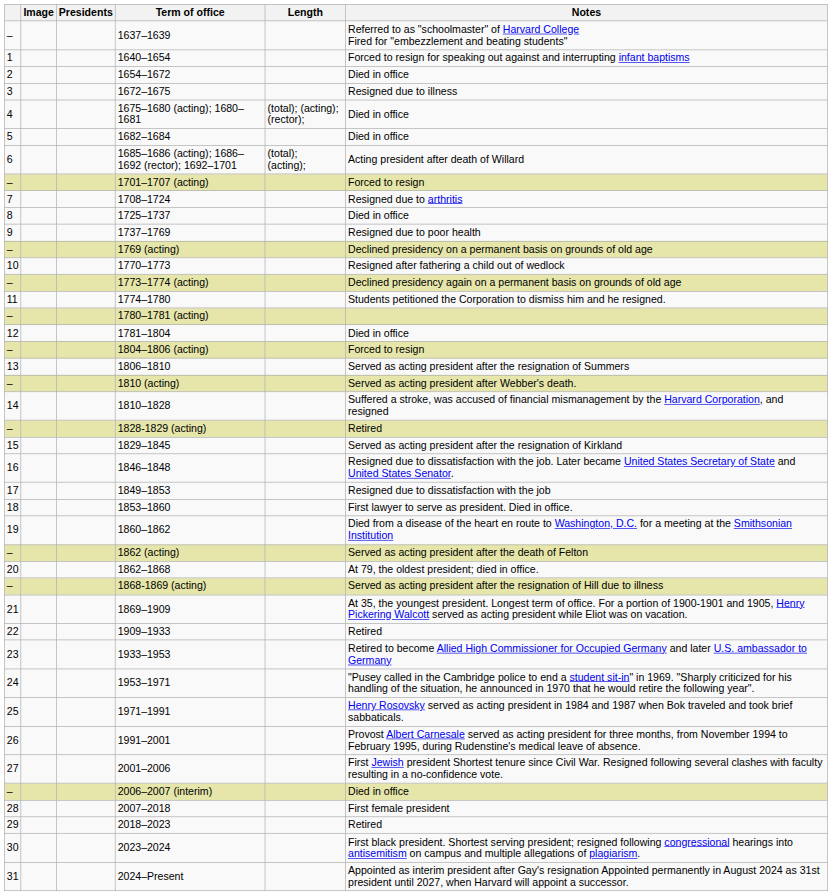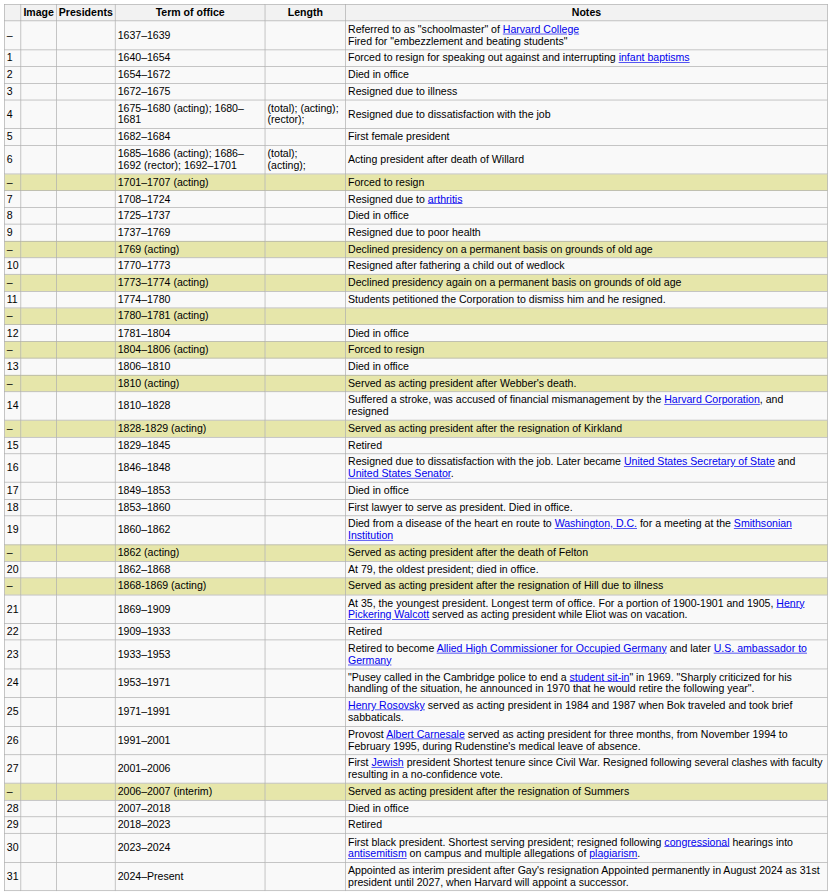 <table class="wikitable sortable">
 <tr>
 <th></th>
 <th class=unsortable>Image</th>
 <th>Presidents</th>
 <th>Term of office</th>
 <th>Length</th>
 <th class=unsortable>Notes</th>
 </tr>
 <tr>
 <td>–</td>
 <td></td>
 <td></td>
 <td>1637–1639</td>
 <td></td>
 <td>Referred to as "schoolmaster" of <a href='#'>Harvard College</a><br>Fired for "embezzlement and beating students"</td>
 </tr>
 <tr>
 <td>1</td>
 <td></td>
 <td></td>
 <td>1640–1654</td>
 <td></td>
 <td>Forced to resign for speaking out against and interrupting <a href='#'>infant baptisms</a></td>
 </tr>
 <tr>
 <td>2</td>
 <td></td>
 <td></td>
 <td>1654–1672</td>
 <td></td>
 <td>Died in office</td>
 </tr>
 <tr>
 <td>3</td>
 <td></td>
 <td></td>
 <td>1672–1675</td>
 <td></td>
 <td>Resigned due to illness</td>
 </tr>
 <tr>
 <td>4</td>
 <td></td>
 <td></td>
 <td>1675–1680 (acting); 1680–1681</td>
 <td> (total);  (acting);  (rector); </td>
-<td>Died in office</td>
+<td>Resigned due to dissatisfaction with the job</td>
 </tr>
 <tr>
 <td>5</td>
 <td></td>
 <td></td>
 <td>1682–1684</td>
 <td></td>
-<td>Died in office</td>
+<td>First female president</td>
 </tr>
 <tr>
 <td>6</td>
 <td></td>
 <td></td>
 <td>1685–1686 (acting); 1686–1692 (rector); 1692–1701</td>
 <td> (total);<br> (acting); </td>
 <td>Acting president after death of Willard</td>
 </tr>
 <tr bgcolor="#e6e6aa">
 <td>–</td>
 <td></td>
 <td></td>
 <td>1701–1707 (acting)</td>
 <td></td>
 <td>Forced to resign</td>
 </tr>
 <tr>
 <td>7</td>
 <td></td>
 <td></td>
 <td>1708–1724</td>
 <td></td>
 <td>Resigned due to <a href='#'>arthritis</a></td>
 </tr>
 <tr>
 <td>8</td>
 <td></td>
 <td></td>
 <td>1725–1737</td>
 <td></td>
 <td>Died in office</td>
 </tr>
 <tr>
 <td>9</td>
 <td></td>
 <td></td>
 <td>1737–1769</td>
 <td></td>
 <td>Resigned due to poor health</td>
 </tr>
 <tr bgcolor="#e6e6aa">
 <td>–</td>
 <td></td>
 <td></td>
 <td>1769 (acting)</td>
 <td></td>
 <td>Declined presidency on a permanent basis on grounds of old age</td>
 </tr>
 <tr>
 <td>10</td>
 <td></td>
 <td></td>
 <td>1770–1773</td>
 <td></td>
 <td>Resigned after fathering a child out of wedlock</td>
 </tr>
 <tr bgcolor="#e6e6aa">
 <td>–</td>
 <td></td>
 <td></td>
 <td>1773–1774 (acting)</td>
 <td></td>
 <td>Declined presidency again on a permanent basis on grounds of old age </td>
 </tr>
 <tr>
 <td>11</td>
 <td></td>
 <td></td>
 <td>1774–1780</td>
 <td></td>
 <td>Students petitioned the Corporation to dismiss him and he resigned.</td>
 </tr>
 <tr bgcolor="#e6e6aa">
 <td>–</td>
 <td></td>
 <td></td>
 <td>1780–1781 (acting)</td>
 <td></td>
 <td></td>
 </tr>
 <tr>
 <td>12</td>
 <td></td>
 <td></td>
 <td>1781–1804</td>
 <td></td>
 <td>Died in office</td>
 </tr>
 <tr bgcolor="#e6e6aa">
 <td>–</td>
 <td></td>
 <td></td>
 <td>1804–1806 (acting)</td>
 <td></td>
 <td>Forced to resign</td>
 </tr>
 <tr>
 <td>13</td>
 <td></td>
 <td></td>
 <td>1806–1810</td>
 <td></td>
-<td>Served as acting president after the resignation of Summers</td>
+<td>Died in office</td>
 </tr>
 <tr bgcolor="#e6e6aa">
 <td>–</td>
 <td></td>
 <td></td>
 <td>1810 (acting)</td>
 <td></td>
 <td>Served as acting president after Webber's death.</td>
 </tr>
 <tr>
 <td>14</td>
 <td></td>
 <td></td>
 <td>1810–1828</td>
 <td></td>
 <td>Suffered a stroke, was accused of financial mismanagement by the <a href='#'>Harvard Corporation</a>, and resigned </td>
 </tr>
 <tr bgcolor="#e6e6aa">
 <td>–</td>
 <td></td>
 <td></td>
 <td>1828-1829 (acting)</td>
 <td></td>
-<td>Retired</td>
+<td>Served as acting president after the resignation of Kirkland </td>
 </tr>
 <tr>
 <td>15</td>
 <td></td>
 <td></td>
 <td>1829–1845</td>
 <td></td>
-<td>Served as acting president after the resignation of Kirkland </td>
+<td>Retired</td>
 </tr>
 <tr>
 <td>16</td>
 <td></td>
 <td></td>
 <td>1846–1848</td>
 <td></td>
 <td>Resigned due to dissatisfaction with the job. Later became <a href='#'>United States Secretary of State</a> and <a href='#'>United States Senator</a>.</td>
 </tr>
 <tr>
 <td>17</td>
 <td></td>
 <td></td>
 <td>1849–1853</td>
 <td></td>
-<td>Resigned due to dissatisfaction with the job</td>
+<td>Died in office</td>
 </tr>
 <tr>
 <td>18</td>
 <td></td>
 <td></td>
 <td>1853–1860</td>
 <td></td>
 <td>First lawyer to serve as president. Died in office.</td>
 </tr>
 <tr>
 <td>19</td>
 <td></td>
 <td></td>
 <td>1860–1862</td>
 <td></td>
 <td>Died from a disease of the heart en route to <a href='#'>Washington, D.C.</a> for a meeting at the <a href='#'>Smithsonian Institution</a></td>
 </tr>
 <tr bgcolor="#e6e6aa">
 <td>–</td>
 <td></td>
 <td></td>
 <td>1862 (acting)</td>
 <td></td>
 <td>Served as acting president after the death of Felton</td>
 </tr>
 <tr>
 <td>20</td>
 <td></td>
 <td></td>
 <td>1862–1868</td>
 <td></td>
 <td>At 79, the oldest president; died in office.</td>
 </tr>
 <tr bgcolor="#e6e6aa">
 <td>–</td>
 <td></td>
 <td></td>
 <td>1868-1869 (acting)</td>
 <td></td>
 <td>Served as acting president after the resignation of Hill due to illness</td>
 </tr>
 <tr>
 <td>21</td>
 <td></td>
 <td></td>
 <td>1869–1909</td>
 <td></td>
 <td>At 35, the youngest president. Longest term of office. For a portion of 1900-1901 and 1905, <a href='#'>Henry Pickering Walcott</a> served as acting president while Eliot was on vacation.</td>
 </tr>
 <tr>
 <td>22</td>
 <td></td>
 <td></td>
 <td>1909–1933</td>
 <td></td>
 <td>Retired</td>
 </tr>
 <tr>
 <td>23</td>
 <td></td>
 <td></td>
 <td>1933–1953</td>
 <td></td>
 <td>Retired to become <a href='#'>Allied High Commissioner for Occupied Germany</a> and later <a href='#'>U.S. ambassador to Germany</a></td>
 </tr>
 <tr>
 <td>24</td>
 <td></td>
 <td></td>
 <td>1953–1971</td>
 <td></td>
 <td>"Pusey called in the Cambridge police to end a <a href='#'>student sit-in</a>" in 1969. "Sharply criticized for his handling of the situation, he announced in 1970 that he would retire the following year".</td>
 </tr>
 <tr>
 <td>25</td>
 <td></td>
 <td></td>
 <td>1971–1991</td>
 <td></td>
 <td><a href='#'>Henry Rosovsky</a> served as acting president in 1984 and 1987 when Bok traveled and took brief sabbaticals.</td>
 </tr>
 <tr>
 <td>26</td>
 <td></td>
 <td></td>
 <td>1991–2001</td>
 <td></td>
 <td>Provost <a href='#'>Albert Carnesale</a> served as acting president for three months, from November 1994 to February 1995, during Rudenstine's medical leave of absence.</td>
 </tr>
 <tr>
 <td>27</td>
 <td></td>
 <td></td>
 <td>2001–2006</td>
 <td></td>
 <td>First <a href='#'>Jewish</a> president Shortest tenure since Civil War. Resigned following several clashes with faculty resulting in a no-confidence vote.</td>
 </tr>
 <tr bgcolor="#e6e6aa">
 <td>–</td>
 <td></td>
 <td></td>
 <td>2006–2007 (interim)</td>
 <td></td>
-<td>Died in office</td>
+<td>Served as acting president after the resignation of Summers</td>
 </tr>
 <tr>
 <td>28</td>
 <td></td>
 <td></td>
 <td>2007–2018</td>
 <td></td>
-<td>First female president</td>
+<td>Died in office</td>
 </tr>
 <tr>
 <td>29</td>
 <td></td>
 <td></td>
 <td>2018–2023</td>
 <td></td>
 <td>Retired</td>
 </tr>
 <tr>
 <td>30</td>
 <td></td>
 <td></td>
 <td>2023–2024</td>
 <td></td>
 <td>First black president. Shortest serving president; resigned following <a href='#'>congressional</a> hearings into <a href='#'>antisemitism</a> on campus and multiple allegations of <a href='#'>plagiarism</a>.</td>
 </tr>
 <tr>
 <td>31</td>
 <td></td>
 <td></td>
 <td>2024–Present</td>
 <td></td>
 <td>Appointed as interim president after Gay's resignation Appointed permanently in August 2024 as 31st president until 2027, when Harvard will appoint a successor.</td>
 </tr>
 </table>
